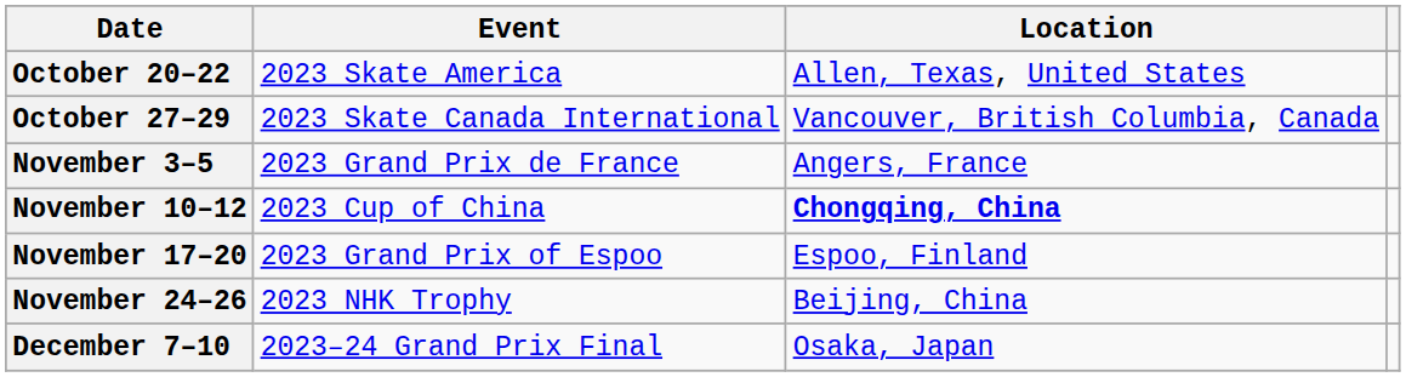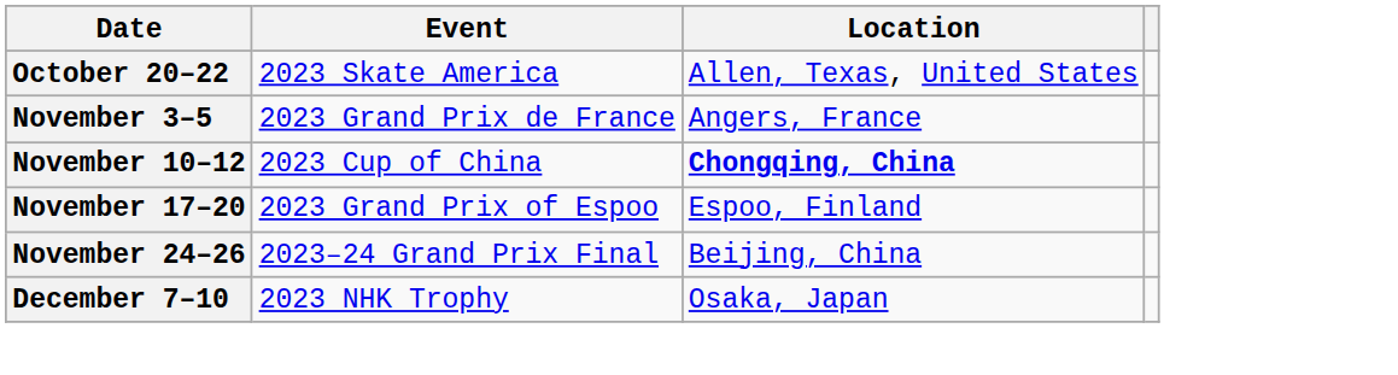 <table class="wikitable unsortable" style="text-align:left">
 <tr>
 <th scope="col">Date</th>
 <th scope="col">Event</th>
 <th scope="col">Location</th>
 <th scope="col"></th>
 </tr>
 <tr>
 <th scope="row" style="text-align:left">October 20–22</th>
 <td> <a href='#'>2023 Skate America</a></td>
 <td><a href='#'>Allen, Texas</a>, <a href='#'>United States</a></td>
-<td></td>
-</tr>
-<tr>
-<th scope="row" style="text-align:left">October 27–29</th>
-<td> <a href='#'>2023 Skate Canada International</a></td>
-<td><a href='#'>Vancouver, British Columbia</a>, <a href='#'>Canada</a></td>
 <td></td>
 </tr>
 <tr>
 <th scope="row" style="text-align:left">November 3–5</th>
 <td> <a href='#'>2023 Grand Prix de France</a></td>
 <td><a href='#'>Angers, France</a></td>
 <td></td>
 </tr>
 <tr>
 <th scope="row" style="text-align:left">November 10–12</th>
 <td> <a href='#'>2023 Cup of China</a></td>
 <td><strong><a href='#'>Chongqing, China</a></strong></td>
 <td></td>
 </tr>
 <tr>
 <th scope="row" style="text-align:left">November 17–20</th>
 <td> <a href='#'>2023 Grand Prix of Espoo</a></td>
 <td><a href='#'>Espoo, Finland</a></td>
 <td></td>
 </tr>
 <tr>
 <th scope="row" style="text-align:left">November 24–26</th>
-<td> <a href='#'>2023 NHK Trophy</a></td>
+<td> <a href='#'>2023–24 Grand Prix Final</a></td>
 <td><a href='#'>Beijing, China</a></td>
 <td></td>
 </tr>
 <tr>
 <th scope="row" style="text-align:left">December 7–10</th>
-<td> <a href='#'>2023–24 Grand Prix Final</a></td>
+<td> <a href='#'>2023 NHK Trophy</a></td>
 <td><a href='#'>Osaka, Japan</a></td>
 <td></td>
 </tr>
 </table>
